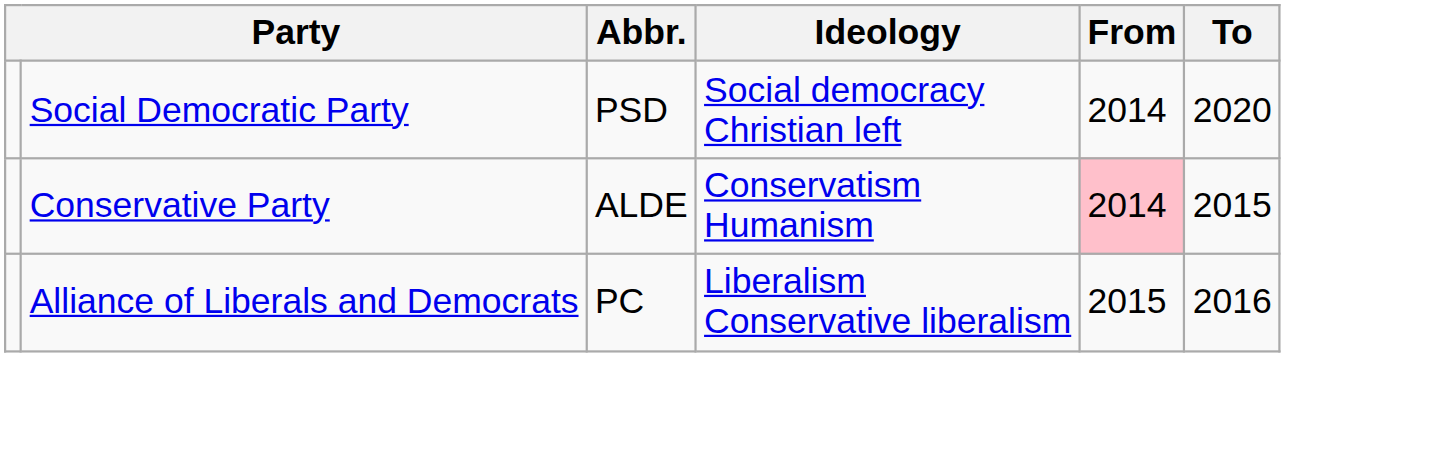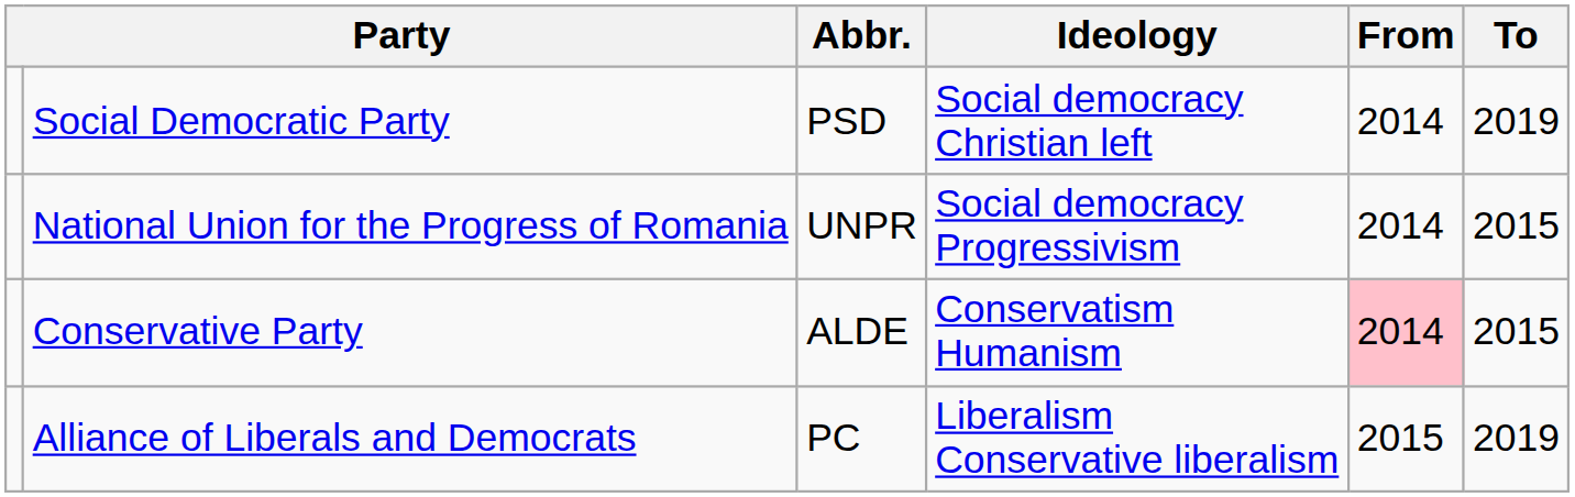 <table class="wikitable sortable">
 <tr>
 <th colspan="2">Party</th>
 <th>Abbr.</th>
 <th>Ideology</th>
 <th>From</th>
 <th>To</th>
 </tr>
 <tr>
 <td bgcolor=></td>
 <td><a href='#'>Social Democratic Party</a></td>
 <td>PSD</td>
 <td><a href='#'>Social democracy</a><br><a href='#'>Christian left</a></td>
 <td>2014</td>
-<td>2020</td>
+<td>2019</td>
+</tr>
+<tr>
+<td bgcolor=></td>
+<td><a href='#'>National Union for the Progress of Romania</a></td>
+<td>UNPR</td>
+<td><a href='#'>Social democracy</a><br><a href='#'>Progressivism</a></td>
+<td>2014</td>
+<td>2015</td>
 </tr>
 <tr>
 <td bgcolor=></td>
 <td><a href='#'>Conservative Party</a></td>
 <td>ALDE</td>
 <td><a href='#'>Conservatism</a><br><a href='#'>Humanism</a></td>
 <td style="background: pink;">2014</td>
 <td>2015</td>
 </tr>
 <tr>
 <td bgcolor=></td>
 <td><a href='#'>Alliance of Liberals and Democrats</a></td>
 <td>PC</td>
 <td><a href='#'>Liberalism</a><br><a href='#'>Conservative liberalism</a></td>
 <td>2015</td>
-<td>2016</td>
+<td>2019</td>
 </tr>
 </table>
